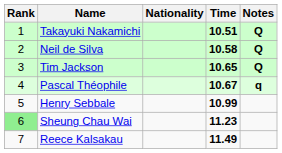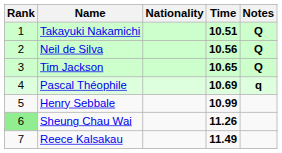 <table class="wikitable sortable" style="text-align:center">
 <tr>
 <th>Rank</th>
 <th>Name</th>
 <th>Nationality</th>
 <th>Time</th>
 <th>Notes</th>
 </tr>
 <tr bgcolor=ccffcc>
 <td>1</td>
 <td align=left><a href='#'>Takayuki Nakamichi</a></td>
 <td align=left></td>
 <td><strong>10.51</strong></td>
 <td><strong>Q</strong></td>
 </tr>
 <tr bgcolor=ccffcc>
 <td>2</td>
 <td align=left><a href='#'>Neil de Silva</a></td>
 <td align=left></td>
-<td><strong>10.58</strong></td>
+<td><strong>10.56</strong></td>
 <td><strong>Q</strong></td>
 </tr>
 <tr bgcolor=ccffcc>
 <td>3</td>
 <td align=left><a href='#'>Tim Jackson</a></td>
 <td align=left></td>
 <td><strong>10.65</strong></td>
 <td><strong>Q</strong></td>
 </tr>
 <tr bgcolor=ddffdd>
 <td>4</td>
 <td align=left><a href='#'>Pascal Théophile</a></td>
 <td align=left></td>
-<td><strong>10.67</strong></td>
+<td><strong>10.69</strong></td>
 <td><strong>q</strong></td>
 </tr>
 <tr>
 <td>5</td>
 <td align=left><a href='#'>Henry Sebbale</a></td>
 <td align=left></td>
 <td><strong>10.99</strong></td>
 <td></td>
 </tr>
 <tr>
 <td style="background: lightgreen;">6</td>
 <td align=left><a href='#'>Sheung Chau Wai</a></td>
 <td align=left></td>
-<td><strong>11.23</strong></td>
+<td><strong>11.26</strong></td>
 <td></td>
 </tr>
 <tr>
 <td>7</td>
 <td align=left><a href='#'>Reece Kalsakau</a></td>
 <td align=left></td>
 <td><strong>11.49</strong></td>
 <td></td>
 </tr>
 </table>
